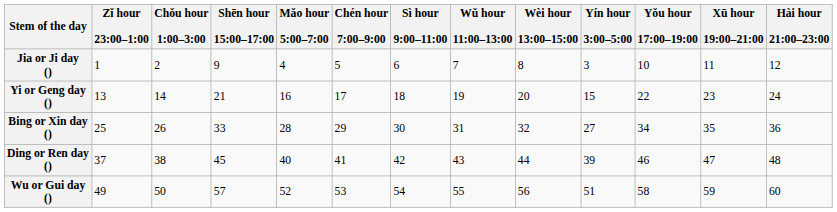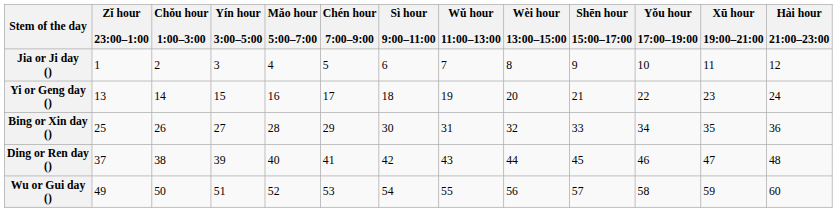 <table class="wikitable">
 <tr>
 <th>Stem of the day</th>
 <th>Zǐ hour<br><br>23:00–1:00</th>
 <th>Chǒu hour<br><br>1:00–3:00</th>
-<th>Shēn hour<br><br>15:00–17:00</th>
+<th>Yín hour<br><br>3:00–5:00</th>
 <th>Mǎo hour<br><br>5:00–7:00</th>
 <th>Chén hour<br><br>7:00–9:00</th>
 <th>Sì hour<br><br>9:00–11:00</th>
 <th>Wǔ hour<br><br>11:00–13:00</th>
 <th>Wèi hour<br><br>13:00–15:00</th>
-<th>Yín hour<br><br>3:00–5:00</th>
+<th>Shēn hour<br><br>15:00–17:00</th>
 <th>Yǒu hour<br><br>17:00–19:00</th>
 <th>Xū hour<br><br>19:00–21:00</th>
 <th>Hài hour<br><br>21:00–23:00</th>
 </tr>
 <tr>
 <th>Jia or Ji day<br>()</th>
 <td>1 </td>
 <td>2</td>
-<td>9 </td>
+<td>3 </td>
 <td>4 </td>
 <td>5 </td>
 <td>6 </td>
 <td>7 </td>
 <td>8 </td>
-<td>3 </td>
+<td>9 </td>
 <td>10 </td>
 <td>11 </td>
 <td>12 </td>
 </tr>
 <tr>
 <th>Yi or Geng day<br>()</th>
 <td>13 </td>
 <td>14 </td>
-<td>21 </td>
+<td>15 </td>
 <td>16 </td>
 <td>17 </td>
 <td>18 </td>
 <td>19 </td>
 <td>20 </td>
-<td>15 </td>
+<td>21 </td>
 <td>22 </td>
 <td>23 </td>
 <td>24 </td>
 </tr>
 <tr>
 <th>Bing or Xin day<br>()</th>
 <td>25 </td>
 <td>26 </td>
-<td>33 </td>
+<td>27 </td>
 <td>28 </td>
 <td>29 </td>
 <td>30 </td>
 <td>31 </td>
 <td>32 </td>
-<td>27 </td>
+<td>33 </td>
 <td>34 </td>
 <td>35 </td>
 <td>36 </td>
 </tr>
 <tr>
 <th>Ding or Ren day<br>()</th>
 <td>37 </td>
 <td>38 </td>
-<td>45 </td>
+<td>39 </td>
 <td>40 </td>
 <td>41 </td>
 <td>42 </td>
 <td>43 </td>
 <td>44 </td>
-<td>39 </td>
+<td>45 </td>
 <td>46 </td>
 <td>47 </td>
 <td>48 </td>
 </tr>
 <tr>
 <th>Wu or Gui day<br>()</th>
 <td>49 </td>
 <td>50 </td>
-<td>57 </td>
+<td>51 </td>
 <td>52 </td>
 <td>53 </td>
 <td>54 </td>
 <td>55 </td>
 <td>56 </td>
-<td>51 </td>
+<td>57 </td>
 <td>58 </td>
 <td>59 </td>
 <td>60 </td>
 </tr>
 </table>
